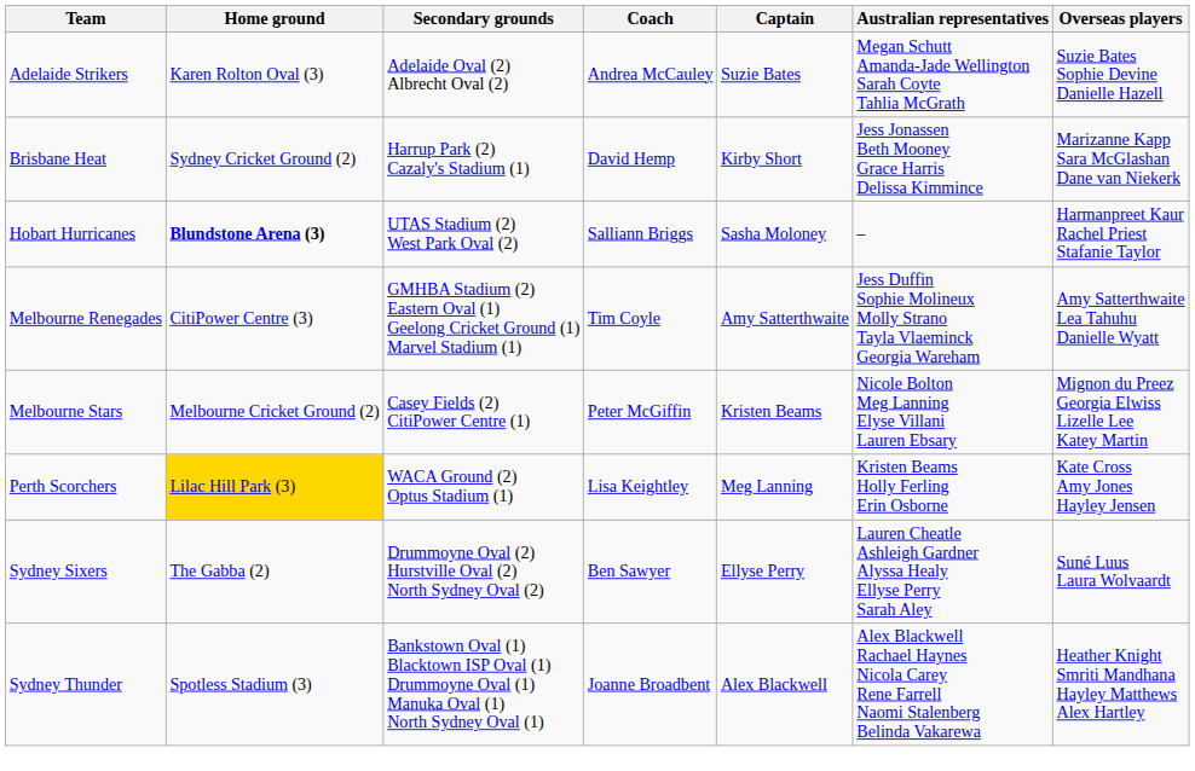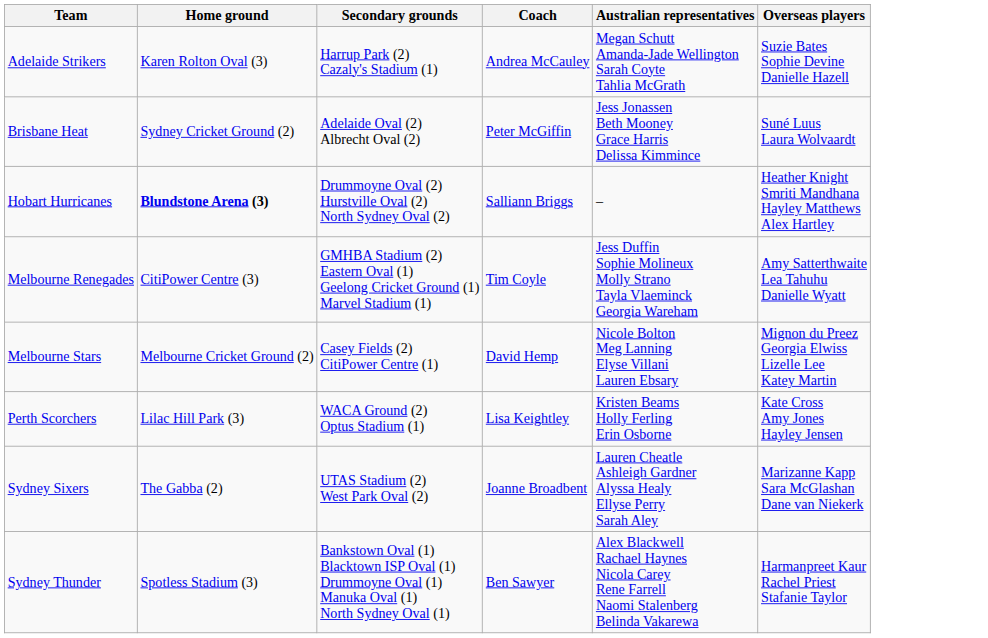 <table class= "wikitable">
 <tr>
 <th>Team</th>
 <th>Home ground</th>
 <th>Secondary grounds</th>
 <th>Coach</th>
-<th>Captain</th>
 <th>Australian representatives</th>
 <th>Overseas players</th>
 </tr>
 <tr>
 <td><a href='#'>Adelaide Strikers</a></td>
 <td><a href='#'>Karen Rolton Oval</a> (3)</td>
-<td><a href='#'>Adelaide Oval</a> (2)<br>Albrecht Oval (2)</td>
+<td><a href='#'>Harrup Park</a> (2)<br><a href='#'>Cazaly's Stadium</a> (1)</td>
 <td><a href='#'>Andrea McCauley</a></td>
-<td><a href='#'>Suzie Bates</a></td>
 <td><a href='#'>Megan Schutt</a><br><a href='#'>Amanda-Jade Wellington</a><br><a href='#'>Sarah Coyte</a><br><a href='#'>Tahlia McGrath</a></td>
 <td><a href='#'>Suzie Bates</a><br> <a href='#'>Sophie Devine</a><br> <a href='#'>Danielle Hazell</a></td>
 </tr>
 <tr>
 <td><a href='#'>Brisbane Heat</a></td>
 <td><a href='#'>Sydney Cricket Ground</a> (2)</td>
-<td><a href='#'>Harrup Park</a> (2)<br><a href='#'>Cazaly's Stadium</a> (1)</td>
-<td><a href='#'>David Hemp</a></td>
-<td><a href='#'>Kirby Short</a></td>
+<td><a href='#'>Adelaide Oval</a> (2)<br>Albrecht Oval (2)</td>
+<td><a href='#'>Peter McGiffin</a></td>
 <td><a href='#'>Jess Jonassen</a><br><a href='#'>Beth Mooney</a><br><a href='#'>Grace Harris</a><br><a href='#'>Delissa Kimmince</a></td>
-<td><a href='#'>Marizanne Kapp</a><br> <a href='#'>Sara McGlashan</a><br> <a href='#'>Dane van Niekerk</a></td>
+<td><a href='#'>Suné Luus</a><br> <a href='#'>Laura Wolvaardt</a></td>
 </tr>
 <tr>
 <td><a href='#'>Hobart Hurricanes</a></td>
 <td><strong><a href='#'>Blundstone Arena</a> (3)</strong></td>
-<td><a href='#'>UTAS Stadium</a> (2)<br><a href='#'>West Park Oval</a> (2)</td>
+<td><a href='#'>Drummoyne Oval</a> (2)<br><a href='#'>Hurstville Oval</a> (2)<br><a href='#'>North Sydney Oval</a> (2)</td>
 <td><a href='#'>Salliann Briggs</a></td>
-<td><a href='#'>Sasha Moloney</a></td>
 <td>–</td>
-<td><a href='#'>Harmanpreet Kaur</a><br> <a href='#'>Rachel Priest</a><br> <a href='#'>Stafanie Taylor</a></td>
+<td><a href='#'>Heather Knight</a><br> <a href='#'>Smriti Mandhana</a><br> <a href='#'>Hayley Matthews</a><br> <a href='#'>Alex Hartley</a></td>
 </tr>
 <tr>
 <td><a href='#'>Melbourne Renegades</a></td>
 <td><a href='#'>CitiPower Centre</a> (3)</td>
 <td><a href='#'>GMHBA Stadium</a> (2)<br><a href='#'>Eastern Oval</a> (1)<br><a href='#'>Geelong Cricket Ground</a> (1)<br><a href='#'>Marvel Stadium</a> (1)</td>
 <td><a href='#'>Tim Coyle</a></td>
-<td><a href='#'>Amy Satterthwaite</a></td>
 <td><a href='#'>Jess Duffin</a><br><a href='#'>Sophie Molineux</a><br><a href='#'>Molly Strano</a><br><a href='#'>Tayla Vlaeminck</a><br><a href='#'>Georgia Wareham</a></td>
 <td><a href='#'>Amy Satterthwaite</a><br> <a href='#'>Lea Tahuhu</a><br> <a href='#'>Danielle Wyatt</a></td>
 </tr>
 <tr>
 <td><a href='#'>Melbourne Stars</a></td>
 <td><a href='#'>Melbourne Cricket Ground</a> (2)</td>
 <td><a href='#'>Casey Fields</a> (2)<br><a href='#'>CitiPower Centre</a> (1)</td>
-<td><a href='#'>Peter McGiffin</a></td>
-<td><a href='#'>Kristen Beams</a></td>
+<td><a href='#'>David Hemp</a></td>
 <td><a href='#'>Nicole Bolton</a><br><a href='#'>Meg Lanning</a><br><a href='#'>Elyse Villani</a><br><a href='#'>Lauren Ebsary</a></td>
 <td><a href='#'>Mignon du Preez</a><br> <a href='#'>Georgia Elwiss</a><br> <a href='#'>Lizelle Lee</a><br> <a href='#'>Katey Martin</a></td>
 </tr>
 <tr>
 <td><a href='#'>Perth Scorchers</a></td>
-<td style="background: gold;"><a href='#'>Lilac Hill Park</a> (3)</td>
+<td><a href='#'>Lilac Hill Park</a> (3)</td>
 <td><a href='#'>WACA Ground</a> (2)<br><a href='#'>Optus Stadium</a> (1)</td>
 <td><a href='#'>Lisa Keightley</a></td>
-<td><a href='#'>Meg Lanning</a></td>
 <td><a href='#'>Kristen Beams</a><br><a href='#'>Holly Ferling</a><br><a href='#'>Erin Osborne</a></td>
 <td><a href='#'>Kate Cross</a><br> <a href='#'>Amy Jones</a><br> <a href='#'>Hayley Jensen</a></td>
 </tr>
 <tr>
 <td><a href='#'>Sydney Sixers</a></td>
 <td><a href='#'>The Gabba</a> (2)</td>
-<td><a href='#'>Drummoyne Oval</a> (2)<br><a href='#'>Hurstville Oval</a> (2)<br><a href='#'>North Sydney Oval</a> (2)</td>
-<td><a href='#'>Ben Sawyer</a></td>
-<td><a href='#'>Ellyse Perry</a></td>
+<td><a href='#'>UTAS Stadium</a> (2)<br><a href='#'>West Park Oval</a> (2)</td>
+<td><a href='#'>Joanne Broadbent</a></td>
 <td><a href='#'>Lauren Cheatle</a><br><a href='#'>Ashleigh Gardner</a><br><a href='#'>Alyssa Healy</a><br><a href='#'>Ellyse Perry</a><br><a href='#'>Sarah Aley</a></td>
-<td><a href='#'>Suné Luus</a><br> <a href='#'>Laura Wolvaardt</a></td>
+<td><a href='#'>Marizanne Kapp</a><br> <a href='#'>Sara McGlashan</a><br> <a href='#'>Dane van Niekerk</a></td>
 </tr>
 <tr>
 <td><a href='#'>Sydney Thunder</a></td>
 <td><a href='#'>Spotless Stadium</a> (3)</td>
 <td><a href='#'>Bankstown Oval</a> (1)<br><a href='#'>Blacktown ISP Oval</a> (1)<br><a href='#'>Drummoyne Oval</a> (1)<br><a href='#'>Manuka Oval</a> (1)<br><a href='#'>North Sydney Oval</a> (1)</td>
-<td><a href='#'>Joanne Broadbent</a></td>
-<td><a href='#'>Alex Blackwell</a></td>
+<td><a href='#'>Ben Sawyer</a></td>
 <td><a href='#'>Alex Blackwell</a><br><a href='#'>Rachael Haynes</a><br><a href='#'>Nicola Carey</a><br><a href='#'>Rene Farrell</a><br><a href='#'>Naomi Stalenberg</a><br><a href='#'>Belinda Vakarewa</a></td>
-<td><a href='#'>Heather Knight</a><br> <a href='#'>Smriti Mandhana</a><br> <a href='#'>Hayley Matthews</a><br> <a href='#'>Alex Hartley</a></td>
+<td><a href='#'>Harmanpreet Kaur</a><br> <a href='#'>Rachel Priest</a><br> <a href='#'>Stafanie Taylor</a></td>
 </tr>
 </table>
